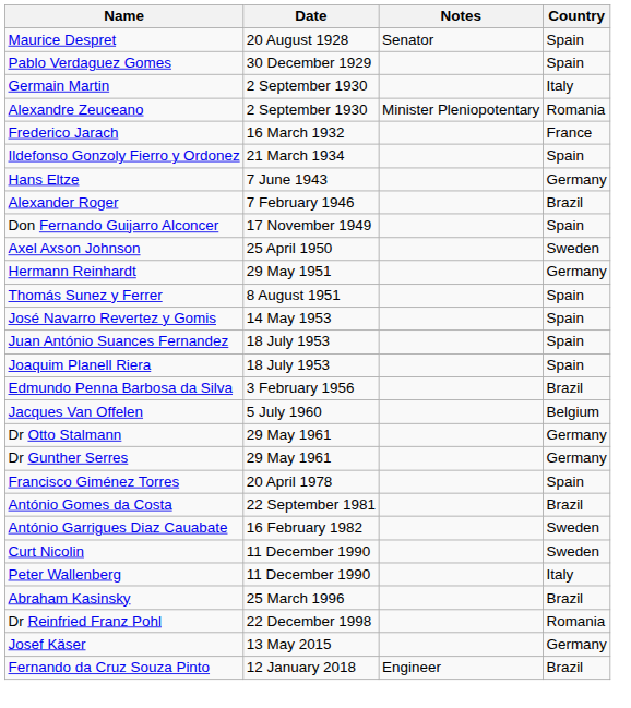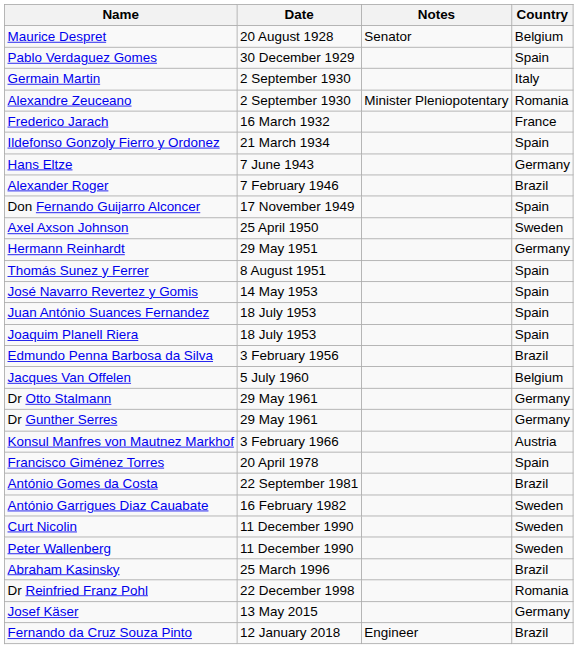 <table class="wikitable">
 <tr>
 <th>Name</th>
 <th>Date</th>
 <th>Notes</th>
 <th>Country</th>
 </tr>
 <tr>
 <td><a href='#'>Maurice Despret</a></td>
 <td>20 August 1928</td>
 <td>Senator</td>
-<td>Spain</td>
+<td>Belgium</td>
 </tr>
 <tr>
 <td><a href='#'>Pablo Verdaguez Gomes</a></td>
 <td>30 December 1929</td>
 <td></td>
 <td>Spain</td>
 </tr>
 <tr>
 <td><a href='#'>Germain Martin</a></td>
 <td>2 September 1930</td>
 <td></td>
 <td>Italy</td>
 </tr>
 <tr>
 <td><a href='#'>Alexandre Zeuceano</a></td>
 <td>2 September 1930</td>
 <td>Minister Pleniopotentary</td>
 <td>Romania</td>
 </tr>
 <tr>
 <td><a href='#'>Frederico Jarach</a></td>
 <td>16 March 1932</td>
 <td></td>
 <td>France</td>
 </tr>
 <tr>
 <td><a href='#'>Ildefonso Gonzoly Fierro y Ordonez</a></td>
 <td>21 March 1934</td>
 <td></td>
 <td>Spain</td>
 </tr>
 <tr>
 <td><a href='#'>Hans Eltze</a></td>
 <td>7 June 1943</td>
 <td></td>
 <td>Germany</td>
 </tr>
 <tr>
 <td><a href='#'>Alexander Roger</a></td>
 <td>7 February 1946</td>
 <td></td>
 <td>Brazil</td>
 </tr>
 <tr>
 <td>Don <a href='#'>Fernando Guijarro Alconcer</a></td>
 <td>17 November 1949</td>
 <td></td>
 <td>Spain</td>
 </tr>
 <tr>
 <td><a href='#'>Axel Axson Johnson</a></td>
 <td>25 April 1950</td>
 <td></td>
 <td>Sweden</td>
 </tr>
 <tr>
 <td><a href='#'>Hermann Reinhardt</a></td>
 <td>29 May 1951</td>
 <td></td>
 <td>Germany</td>
 </tr>
 <tr>
 <td><a href='#'>Thomás Sunez y Ferrer</a></td>
 <td>8 August 1951</td>
 <td></td>
 <td>Spain</td>
 </tr>
 <tr>
 <td><a href='#'>José Navarro Revertez y Gomis</a></td>
 <td>14 May 1953</td>
 <td></td>
 <td>Spain</td>
 </tr>
 <tr>
 <td><a href='#'>Juan António Suances Fernandez</a></td>
 <td>18 July 1953</td>
 <td></td>
 <td>Spain</td>
 </tr>
 <tr>
 <td><a href='#'>Joaquim Planell Riera</a></td>
 <td>18 July 1953</td>
 <td></td>
 <td>Spain</td>
 </tr>
 <tr>
 <td><a href='#'>Edmundo Penna Barbosa da Silva</a></td>
 <td>3 February 1956</td>
 <td></td>
 <td>Brazil</td>
 </tr>
 <tr>
 <td><a href='#'>Jacques Van Offelen</a></td>
 <td>5 July 1960</td>
 <td></td>
 <td>Belgium</td>
 </tr>
 <tr>
 <td>Dr <a href='#'>Otto Stalmann</a></td>
 <td>29 May 1961</td>
 <td></td>
 <td>Germany</td>
 </tr>
 <tr>
 <td>Dr <a href='#'>Gunther Serres</a></td>
 <td>29 May 1961</td>
 <td></td>
 <td>Germany</td>
 </tr>
 <tr>
+<td><a href='#'>Konsul Manfres von Mautnez Markhof</a></td>
+<td>3 February 1966</td>
+<td></td>
+<td>Austria</td>
+</tr>
+<tr>
 <td><a href='#'>Francisco Giménez Torres</a></td>
 <td>20 April 1978</td>
 <td></td>
 <td>Spain</td>
 </tr>
 <tr>
 <td><a href='#'>António Gomes da Costa</a></td>
 <td>22 September 1981</td>
 <td></td>
 <td>Brazil</td>
 </tr>
 <tr>
 <td><a href='#'>António Garrigues Diaz Cauabate</a></td>
 <td>16 February 1982</td>
 <td></td>
 <td>Sweden</td>
 </tr>
 <tr>
 <td><a href='#'>Curt Nicolin</a></td>
 <td>11 December 1990</td>
 <td></td>
 <td>Sweden</td>
 </tr>
 <tr>
 <td><a href='#'>Peter Wallenberg</a></td>
 <td>11 December 1990</td>
 <td></td>
-<td>Italy</td>
+<td>Sweden</td>
 </tr>
 <tr>
 <td><a href='#'>Abraham Kasinsky</a></td>
 <td>25 March 1996</td>
 <td></td>
 <td>Brazil</td>
 </tr>
 <tr>
 <td>Dr <a href='#'>Reinfried Franz Pohl</a></td>
 <td>22 December 1998</td>
 <td></td>
 <td>Romania</td>
 </tr>
 <tr>
 <td><a href='#'>Josef Käser</a></td>
 <td>13 May 2015</td>
 <td></td>
 <td>Germany</td>
 </tr>
 <tr>
 <td><a href='#'>Fernando da Cruz Souza Pinto</a></td>
 <td>12 January 2018</td>
 <td>Engineer</td>
 <td>Brazil</td>
 </tr>
 </table>
